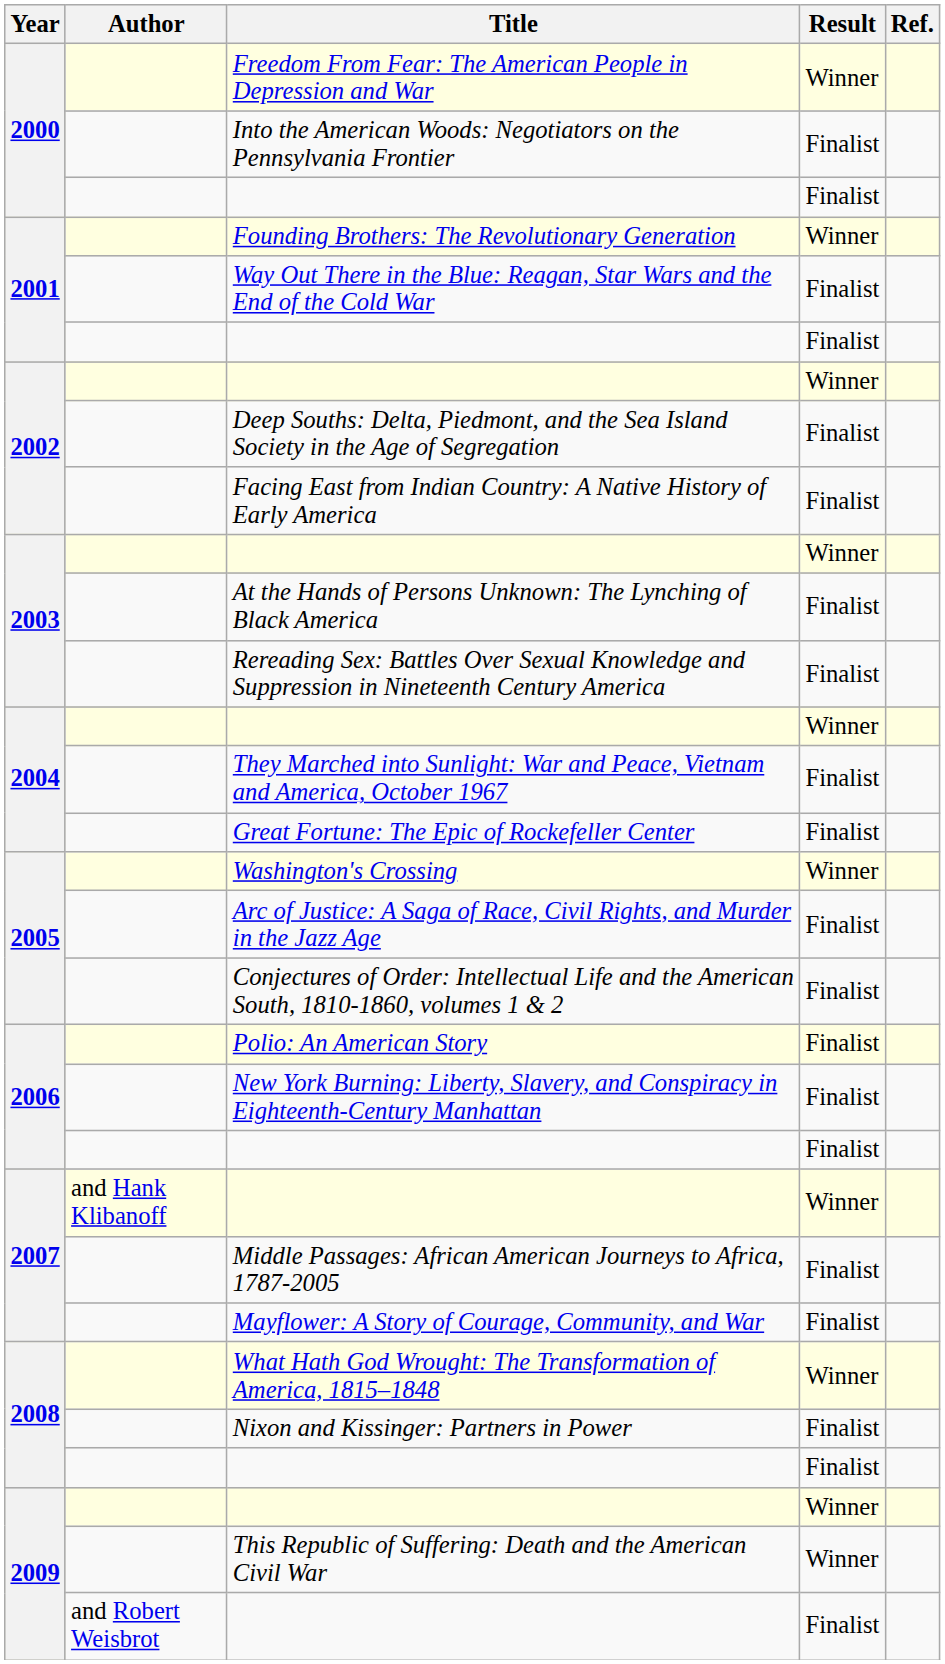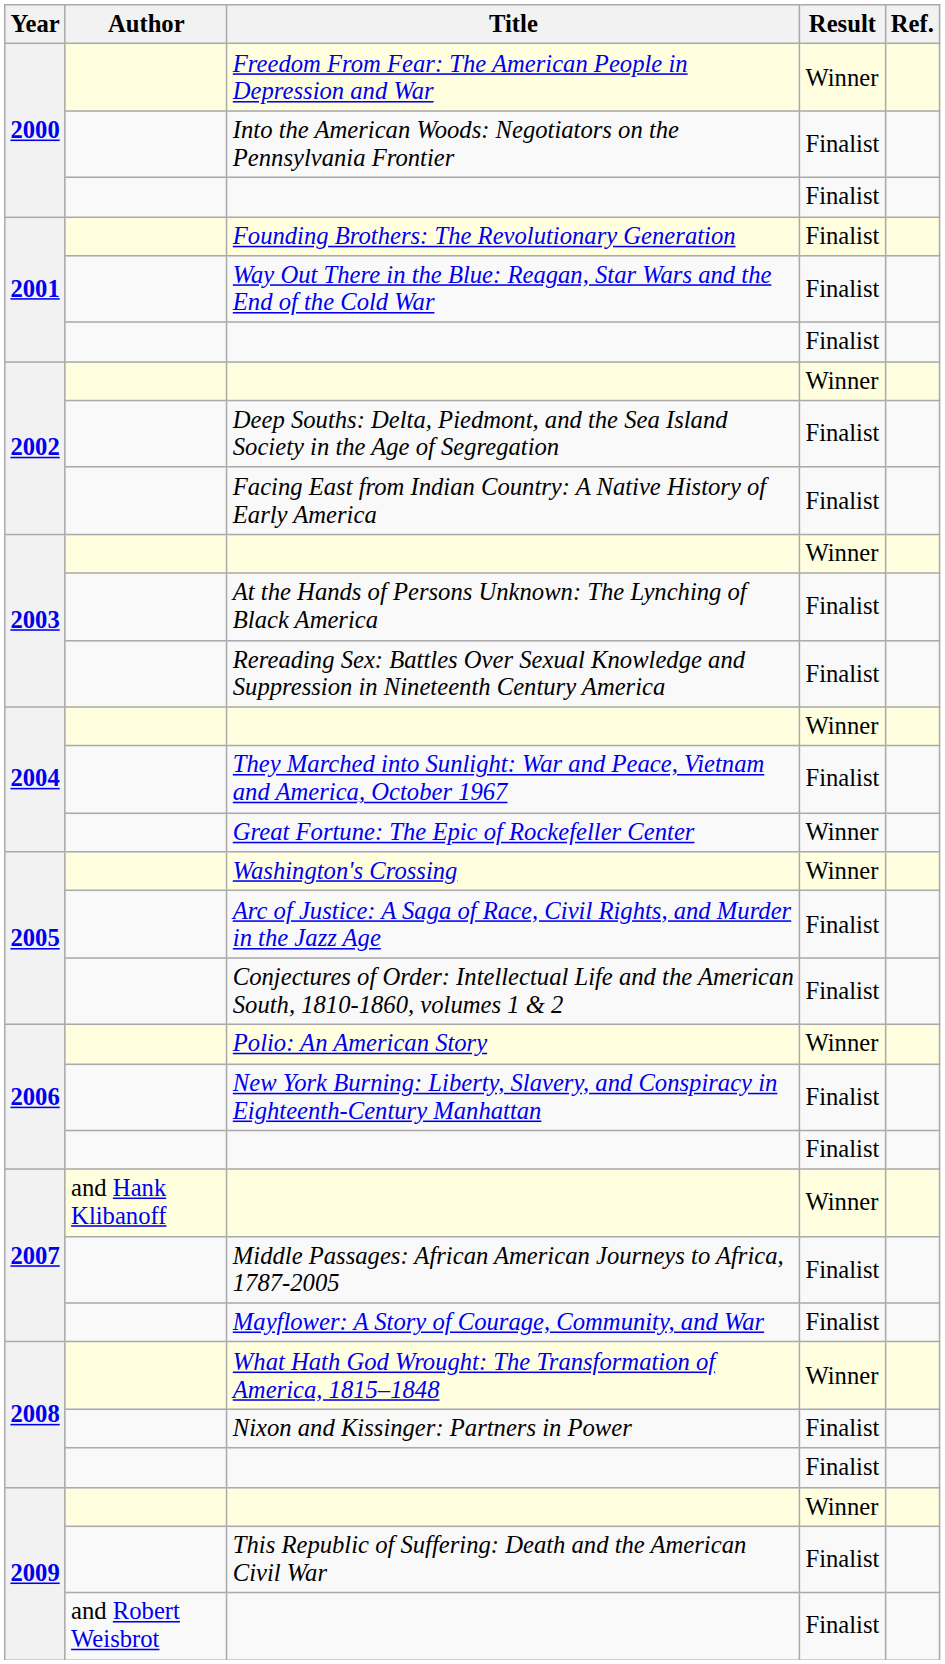 <table class="wikitable sortable mw-collapsible">
 <tr>
 <th>Year</th>
 <th>Author</th>
 <th>Title</th>
 <th>Result</th>
 <th>Ref.</th>
 </tr>
 <tr style=background-color:lightyellow;>
 <th rowspan="3"><a href='#'>2000</a></th>
 <td></td>
 <td><em><a href='#'>Freedom From Fear: The American People in Depression and War</a></em></td>
 <td>Winner</td>
 <td></td>
 </tr>
 <tr>
 <td></td>
 <td><em>Into the American Woods: Negotiators on the Pennsylvania Frontier</em></td>
 <td>Finalist</td>
 <td></td>
 </tr>
 <tr>
 <td></td>
 <td></td>
 <td>Finalist</td>
 <td></td>
 </tr>
 <tr style=background-color:lightyellow;>
 <th rowspan="3"><a href='#'>2001</a></th>
 <td></td>
 <td><em><a href='#'>Founding Brothers: The Revolutionary Generation</a></em></td>
-<td>Winner</td>
+<td>Finalist</td>
 <td></td>
 </tr>
 <tr>
 <td></td>
 <td><em><a href='#'>Way Out There in the Blue: Reagan, Star Wars and the End of the Cold War</a></em></td>
 <td>Finalist</td>
 <td></td>
 </tr>
 <tr>
 <td></td>
 <td></td>
 <td>Finalist</td>
 <td></td>
 </tr>
 <tr style=background-color:lightyellow;>
 <th rowspan="3"><a href='#'>2002</a></th>
 <td></td>
 <td></td>
 <td>Winner</td>
 <td></td>
 </tr>
 <tr>
 <td></td>
 <td><em>Deep Souths: Delta, Piedmont, and the Sea Island Society in the Age of Segregation</em></td>
 <td>Finalist</td>
 <td></td>
 </tr>
 <tr>
 <td></td>
 <td><em>Facing East from Indian Country: A Native History of Early America</em></td>
 <td>Finalist</td>
 <td></td>
 </tr>
 <tr style=background-color:lightyellow;>
 <th rowspan="3"><a href='#'>2003</a></th>
 <td></td>
 <td></td>
 <td>Winner</td>
 <td></td>
 </tr>
 <tr>
 <td></td>
 <td><em>At the Hands of Persons Unknown: The Lynching of Black America</em></td>
 <td>Finalist</td>
 <td></td>
 </tr>
 <tr>
 <td></td>
 <td><em>Rereading Sex: Battles Over Sexual Knowledge and Suppression in Nineteenth Century America</em></td>
 <td>Finalist</td>
 <td></td>
 </tr>
 <tr style=background-color:lightyellow;>
 <th rowspan="3"><a href='#'>2004</a></th>
 <td></td>
 <td></td>
 <td>Winner</td>
 <td></td>
 </tr>
 <tr>
 <td></td>
 <td><em><a href='#'>They Marched into Sunlight: War and Peace, Vietnam and America, October 1967</a></em></td>
 <td>Finalist</td>
 <td></td>
 </tr>
 <tr>
 <td></td>
 <td><em><a href='#'>Great Fortune: The Epic of Rockefeller Center</a></em></td>
-<td>Finalist</td>
+<td>Winner</td>
 <td></td>
 </tr>
 <tr style=background-color:lightyellow;>
 <th rowspan="3"><a href='#'>2005</a></th>
 <td></td>
 <td><em><a href='#'>Washington's Crossing</a></em></td>
 <td>Winner</td>
 <td></td>
 </tr>
 <tr>
 <td></td>
 <td><em><a href='#'>Arc of Justice: A Saga of Race, Civil Rights, and Murder in the Jazz Age</a></em></td>
 <td>Finalist</td>
 <td></td>
 </tr>
 <tr>
 <td></td>
 <td><em>Conjectures of Order: Intellectual Life and the American South, 1810-1860, volumes 1 & 2</em></td>
 <td>Finalist</td>
 <td></td>
 </tr>
 <tr style=background-color:lightyellow;>
 <th rowspan="3"><a href='#'>2006</a></th>
 <td></td>
 <td><em><a href='#'>Polio: An American Story</a></em></td>
-<td>Finalist</td>
+<td>Winner</td>
 <td></td>
 </tr>
 <tr>
 <td></td>
 <td><em><a href='#'>New York Burning: Liberty, Slavery, and Conspiracy in Eighteenth-Century Manhattan</a></em></td>
 <td>Finalist</td>
 <td></td>
 </tr>
 <tr>
 <td></td>
 <td></td>
 <td>Finalist</td>
 <td></td>
 </tr>
 <tr style=background-color:lightyellow;>
 <th rowspan="3"><a href='#'>2007</a></th>
 <td> and <a href='#'>Hank Klibanoff</a></td>
 <td></td>
 <td>Winner</td>
 <td></td>
 </tr>
 <tr>
 <td></td>
 <td><em>Middle Passages: African American Journeys to Africa, 1787-2005</em></td>
 <td>Finalist</td>
 <td></td>
 </tr>
 <tr>
 <td></td>
 <td><em><a href='#'>Mayflower: A Story of Courage, Community, and War</a></em></td>
 <td>Finalist</td>
 <td></td>
 </tr>
 <tr style=background-color:lightyellow;>
 <th rowspan="3"><a href='#'>2008</a></th>
 <td></td>
 <td><em><a href='#'>What Hath God Wrought: The Transformation of America, 1815–1848</a></em></td>
 <td>Winner</td>
 <td></td>
 </tr>
 <tr>
 <td></td>
 <td><em>Nixon and Kissinger: Partners in Power</em></td>
 <td>Finalist</td>
 <td></td>
 </tr>
 <tr>
 <td></td>
 <td></td>
 <td>Finalist</td>
 <td></td>
 </tr>
 <tr style=background-color:lightyellow;>
 <th rowspan="3"><a href='#'>2009</a></th>
 <td></td>
 <td></td>
 <td>Winner</td>
 <td></td>
 </tr>
 <tr>
 <td></td>
 <td><em>This Republic of Suffering: Death and the American Civil War</em></td>
-<td>Winner</td>
+<td>Finalist</td>
 <td></td>
 </tr>
 <tr>
 <td> and <a href='#'>Robert Weisbrot</a></td>
 <td></td>
 <td>Finalist</td>
 <td></td>
 </tr>
 </table>
